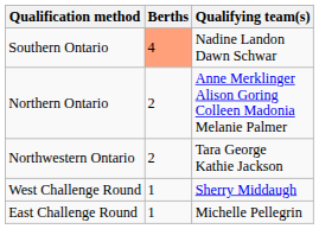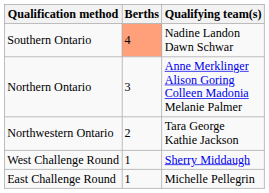 <table class="wikitable">
 <tr>
 <th scope="col">Qualification method</th>
 <th scope="col">Berths</th>
 <th scope="col">Qualifying team(s)</th>
 </tr>
 <tr>
 <td>Southern Ontario</td>
 <td style="background: lightsalmon;">4</td>
 <td>Nadine Landon <br> Dawn Schwar</td>
 </tr>
 <tr>
 <td>Northern Ontario</td>
-<td>2</td>
+<td>3</td>
 <td><a href='#'>Anne Merklinger</a> <br> <a href='#'>Alison Goring</a> <br> <a href='#'>Colleen Madonia</a> <br> Melanie Palmer</td>
 </tr>
 <tr>
 <td>Northwestern Ontario</td>
 <td>2</td>
 <td>Tara George <br> Kathie Jackson</td>
 </tr>
 <tr>
 <td>West Challenge Round</td>
 <td>1</td>
 <td><a href='#'>Sherry Middaugh</a></td>
 </tr>
 <tr>
 <td>East Challenge Round</td>
 <td>1</td>
 <td>Michelle Pellegrin</td>
 </tr>
 </table>
